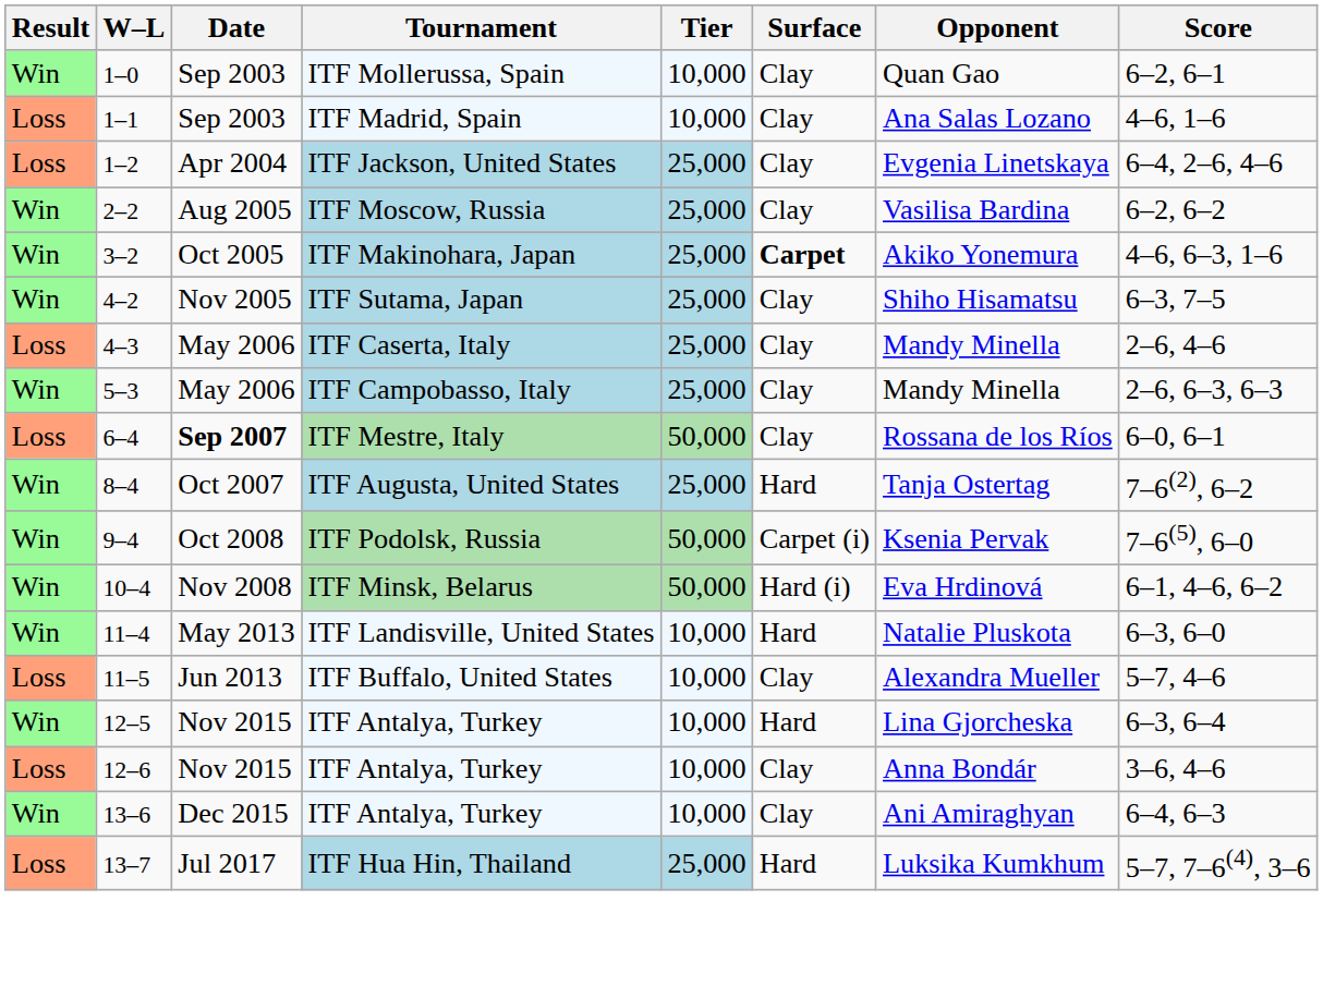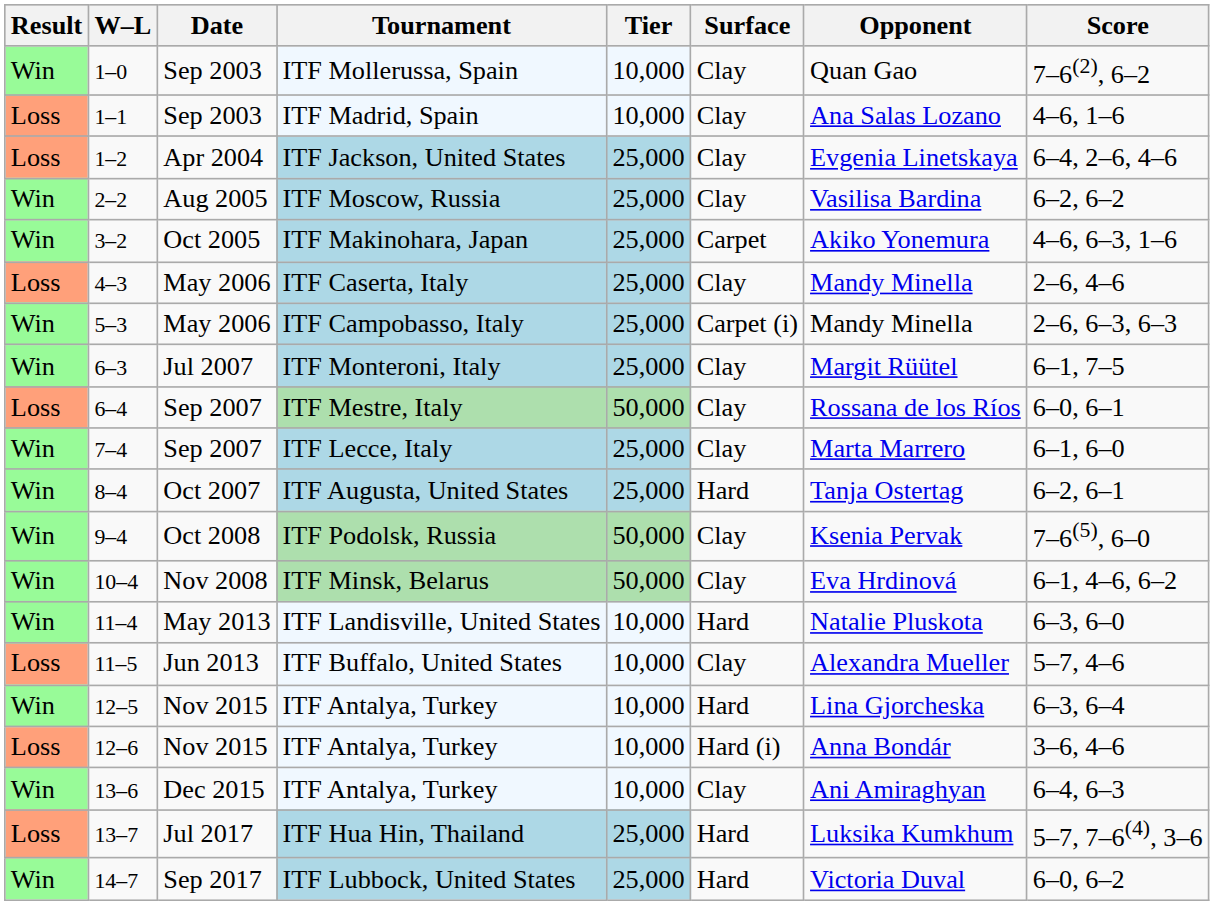 <table class="sortable wikitable">
 <tr>
 <th>Result</th>
 <th class="unsortable">W–L</th>
 <th>Date</th>
 <th>Tournament</th>
 <th>Tier</th>
 <th>Surface</th>
 <th>Opponent</th>
 <th class="unsortable">Score</th>
 </tr>
 <tr>
 <td style="background:#98fb98;">Win</td>
 <td><small>1–0</small></td>
 <td>Sep 2003</td>
 <td style="background:#f0f8ff;">ITF Mollerussa, Spain</td>
 <td style="background:#f0f8ff;">10,000</td>
 <td>Clay</td>
 <td> Quan Gao</td>
-<td>6–2, 6–1</td>
+<td>7–6<sup>(2)</sup>, 6–2</td>
 </tr>
 <tr>
 <td style="background:#ffa07a;">Loss</td>
 <td><small>1–1</small></td>
 <td>Sep 2003</td>
 <td style="background:#f0f8ff;">ITF Madrid, Spain</td>
 <td style="background:#f0f8ff;">10,000</td>
 <td>Clay</td>
 <td> <a href='#'>Ana Salas Lozano</a></td>
 <td>4–6, 1–6</td>
 </tr>
 <tr>
 <td style="background:#ffa07a;">Loss</td>
 <td><small>1–2</small></td>
 <td>Apr 2004</td>
 <td style="background:lightblue;">ITF Jackson, United States</td>
 <td style="background:lightblue;">25,000</td>
 <td>Clay</td>
 <td> <a href='#'>Evgenia Linetskaya</a></td>
 <td>6–4, 2–6, 4–6</td>
 </tr>
 <tr>
 <td bgcolor=98FB98>Win</td>
 <td><small>2–2</small></td>
 <td>Aug 2005</td>
 <td style="background:lightblue;">ITF Moscow, Russia</td>
 <td style="background:lightblue;">25,000</td>
 <td>Clay</td>
 <td> <a href='#'>Vasilisa Bardina</a></td>
 <td>6–2, 6–2</td>
 </tr>
 <tr>
 <td bgcolor=98FB98>Win</td>
 <td><small>3–2</small></td>
 <td>Oct 2005</td>
 <td style="background:lightblue;">ITF Makinohara, Japan</td>
 <td style="background:lightblue;">25,000</td>
-<td><strong>Carpet</strong></td>
+<td>Carpet</td>
 <td> <a href='#'>Akiko Yonemura</a></td>
 <td>4–6, 6–3, 1–6</td>
-</tr>
-<tr>
-<td bgcolor=98FB98>Win</td>
-<td><small>4–2</small></td>
-<td>Nov 2005</td>
-<td style="background:lightblue;">ITF Sutama, Japan</td>
-<td style="background:lightblue;">25,000</td>
-<td>Clay</td>
-<td> <a href='#'>Shiho Hisamatsu</a></td>
-<td>6–3, 7–5</td>
 </tr>
 <tr>
 <td style="background:#ffa07a;">Loss</td>
 <td><small>4–3</small></td>
 <td>May 2006</td>
 <td style="background:lightblue;">ITF Caserta, Italy</td>
 <td style="background:lightblue;">25,000</td>
 <td>Clay</td>
 <td> <a href='#'>Mandy Minella</a></td>
 <td>2–6, 4–6</td>
 </tr>
 <tr>
 <td bgcolor=98FB98>Win</td>
 <td><small>5–3</small></td>
 <td>May 2006</td>
 <td style="background:lightblue;">ITF Campobasso, Italy</td>
 <td style="background:lightblue;">25,000</td>
-<td>Clay</td>
+<td>Carpet (i)</td>
 <td> Mandy Minella</td>
 <td>2–6, 6–3, 6–3</td>
 </tr>
 <tr>
+<td bgcolor=98FB98>Win</td>
+<td><small>6–3</small></td>
+<td>Jul 2007</td>
+<td style="background:lightblue;">ITF Monteroni, Italy</td>
+<td style="background:lightblue;">25,000</td>
+<td>Clay</td>
+<td> <a href='#'>Margit Rüütel</a></td>
+<td>6–1, 7–5</td>
+</tr>
+<tr>
 <td style="background:#ffa07a;">Loss</td>
 <td><small>6–4</small></td>
-<td><strong>Sep 2007</strong></td>
+<td>Sep 2007</td>
 <td style="background:#addfad;">ITF Mestre, Italy</td>
 <td style="background:#addfad;">50,000</td>
 <td>Clay</td>
 <td> <a href='#'>Rossana de los Ríos</a></td>
 <td>6–0, 6–1</td>
+</tr>
+<tr>
+<td bgcolor=98FB98>Win</td>
+<td><small>7–4</small></td>
+<td>Sep 2007</td>
+<td style="background:lightblue;">ITF Lecce, Italy</td>
+<td style="background:lightblue;">25,000</td>
+<td>Clay</td>
+<td> <a href='#'>Marta Marrero</a></td>
+<td>6–1, 6–0</td>
 </tr>
 <tr>
 <td bgcolor=98FB98>Win</td>
 <td><small>8–4</small></td>
 <td>Oct 2007</td>
 <td style="background:lightblue;">ITF Augusta, United States</td>
 <td style="background:lightblue;">25,000</td>
 <td>Hard</td>
 <td> <a href='#'>Tanja Ostertag</a></td>
-<td>7–6<sup>(2)</sup>, 6–2</td>
+<td>6–2, 6–1</td>
 </tr>
 <tr>
 <td bgcolor=98FB98>Win</td>
 <td><small>9–4</small></td>
 <td>Oct 2008</td>
 <td style="background:#addfad;">ITF Podolsk, Russia</td>
 <td style="background:#addfad;">50,000</td>
-<td>Carpet (i)</td>
+<td>Clay</td>
 <td> <a href='#'>Ksenia Pervak</a></td>
 <td>7–6<sup>(5)</sup>, 6–0</td>
 </tr>
 <tr>
 <td bgcolor=98FB98>Win</td>
 <td><small>10–4</small></td>
 <td>Nov 2008</td>
 <td style="background:#addfad;">ITF Minsk, Belarus</td>
 <td style="background:#addfad;">50,000</td>
-<td>Hard (i)</td>
+<td>Clay</td>
 <td> <a href='#'>Eva Hrdinová</a></td>
 <td>6–1, 4–6, 6–2</td>
 </tr>
 <tr>
 <td bgcolor=98FB98>Win</td>
 <td><small>11–4</small></td>
 <td>May 2013</td>
 <td style="background:#f0f8ff;">ITF Landisville, United States</td>
 <td style="background:#f0f8ff;">10,000</td>
 <td>Hard</td>
 <td> <a href='#'>Natalie Pluskota</a></td>
 <td>6–3, 6–0</td>
 </tr>
 <tr>
 <td style="background:#ffa07a;">Loss</td>
 <td><small>11–5</small></td>
 <td>Jun 2013</td>
 <td style="background:#f0f8ff;">ITF Buffalo, United States</td>
 <td style="background:#f0f8ff;">10,000</td>
 <td>Clay</td>
 <td> <a href='#'>Alexandra Mueller</a></td>
 <td>5–7, 4–6</td>
 </tr>
 <tr>
 <td bgcolor=98FB98>Win</td>
 <td><small>12–5</small></td>
 <td>Nov 2015</td>
 <td style="background:#f0f8ff;">ITF Antalya, Turkey</td>
 <td style="background:#f0f8ff;">10,000</td>
 <td>Hard</td>
 <td> <a href='#'>Lina Gjorcheska</a></td>
 <td>6–3, 6–4</td>
 </tr>
 <tr>
 <td style="background:#ffa07a;">Loss</td>
 <td><small>12–6</small></td>
 <td>Nov 2015</td>
 <td style="background:#f0f8ff;">ITF Antalya, Turkey</td>
 <td style="background:#f0f8ff;">10,000</td>
-<td>Clay</td>
+<td>Hard (i)</td>
 <td> <a href='#'>Anna Bondár</a></td>
 <td>3–6, 4–6</td>
 </tr>
 <tr>
 <td bgcolor=98FB98>Win</td>
 <td><small>13–6</small></td>
 <td>Dec 2015</td>
 <td style="background:#f0f8ff;">ITF Antalya, Turkey</td>
 <td style="background:#f0f8ff;">10,000</td>
 <td>Clay</td>
 <td> <a href='#'>Ani Amiraghyan</a></td>
 <td>6–4, 6–3</td>
 </tr>
 <tr>
 <td style="background:#ffa07a;">Loss</td>
 <td><small>13–7</small></td>
 <td>Jul 2017</td>
 <td style="background:lightblue;">ITF Hua Hin, Thailand</td>
 <td style="background:lightblue;">25,000</td>
 <td>Hard</td>
 <td> <a href='#'>Luksika Kumkhum</a></td>
 <td>5–7, 7–6<sup>(4)</sup>, 3–6</td>
 </tr>
+<tr>
+<td bgcolor=98FB98>Win</td>
+<td><small>14–7</small></td>
+<td>Sep 2017</td>
+<td style="background:lightblue;">ITF Lubbock, United States</td>
+<td style="background:lightblue;">25,000</td>
+<td>Hard</td>
+<td> <a href='#'>Victoria Duval</a></td>
+<td>6–0, 6–2</td>
+</tr>
 </table>
